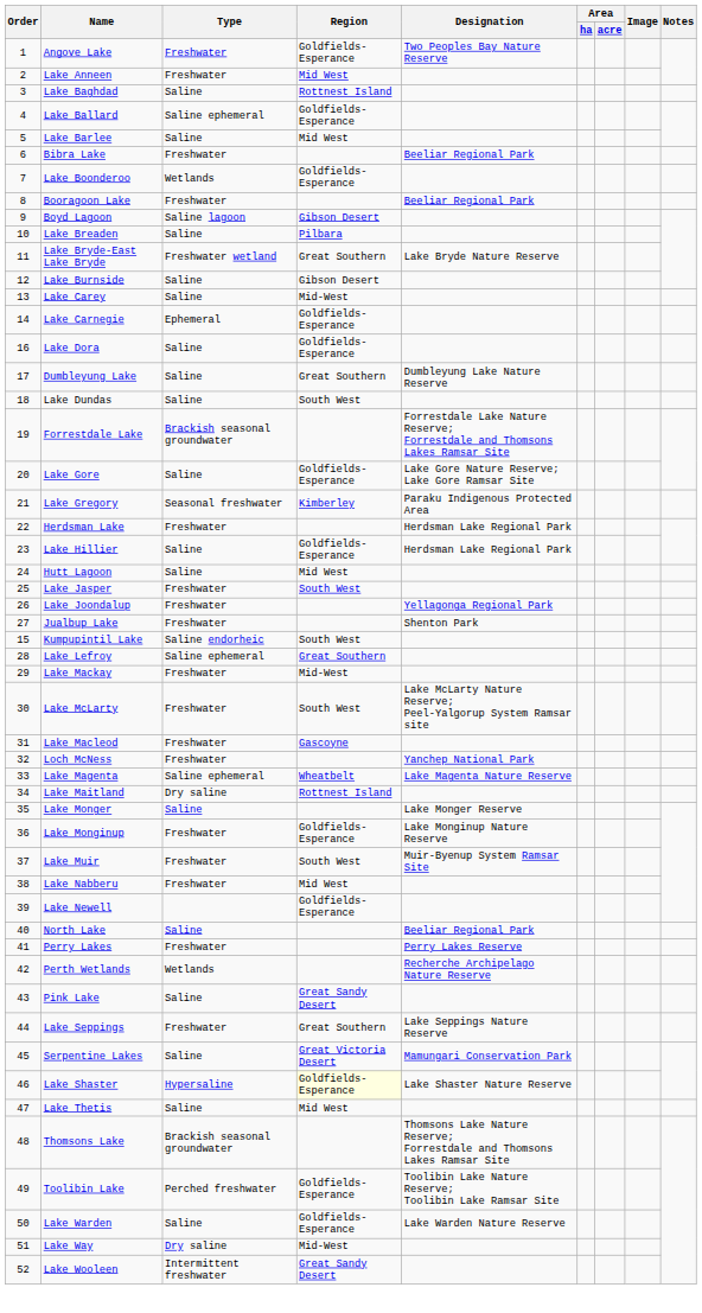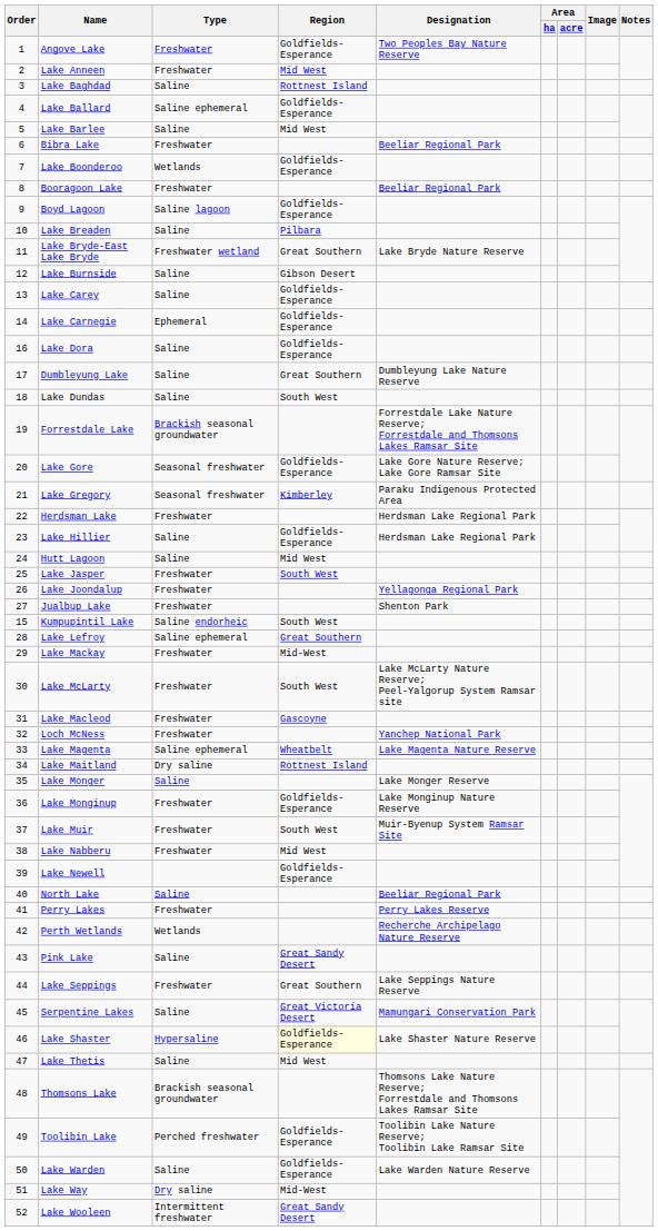 <table class="wikitable sortable">
 <tr>
 <th scope="col" rowspan=2>Order</th>
 <th scope="col" rowspan=2>Name</th>
 <th scope="col" rowspan=2>Type</th>
 <th scope="col" rowspan=2>Region</th>
 <th scope="col" rowspan=2>Designation</th>
 <th scope="col" colspan=2>Area</th>
 <th scope="col" rowspan=2>Image</th>
 <th scope="col" rowspan=2>Notes</th>
 </tr>
 <tr>
 <th scope="col"><a href='#'>ha</a></th>
 <th scope="col"><a href='#'>acre</a></th>
 </tr>
 <tr>
 <td align=center>1</td>
 <td><a href='#'>Angove Lake</a></td>
 <td><a href='#'>Freshwater</a></td>
 <td>Goldfields-Esperance</td>
 <td><a href='#'>Two Peoples Bay Nature Reserve</a></td>
 <td></td>
 <td></td>
 <td></td>
 </tr>
 <tr>
 <td align=center>2</td>
 <td><a href='#'>Lake Anneen</a></td>
 <td>Freshwater</td>
 <td><a href='#'>Mid West</a></td>
 <td></td>
 <td></td>
 <td></td>
 <td></td>
 </tr>
 <tr>
 <td align=center>3</td>
 <td><a href='#'>Lake Baghdad</a></td>
 <td>Saline</td>
 <td><a href='#'>Rottnest Island</a></td>
 <td></td>
 <td></td>
 <td></td>
 <td></td>
 <td></td>
 </tr>
 <tr>
 <td align=center>4</td>
 <td><a href='#'>Lake Ballard</a></td>
 <td>Saline ephemeral</td>
 <td>Goldfields-Esperance</td>
 <td></td>
 <td></td>
 <td></td>
 <td></td>
 </tr>
 <tr>
 <td align=center>5</td>
 <td><a href='#'>Lake Barlee</a></td>
 <td>Saline</td>
 <td>Mid West</td>
 <td></td>
 <td></td>
 <td></td>
 <td></td>
 </tr>
 <tr>
 <td align=center>6</td>
 <td><a href='#'>Bibra Lake</a></td>
 <td>Freshwater</td>
 <td></td>
 <td><a href='#'>Beeliar Regional Park</a></td>
 <td></td>
 <td></td>
 <td></td>
 <td></td>
 </tr>
 <tr>
 <td align=center>7</td>
 <td><a href='#'>Lake Boonderoo</a></td>
 <td>Wetlands</td>
 <td>Goldfields-Esperance</td>
 <td></td>
 <td></td>
 <td></td>
 <td></td>
 </tr>
 <tr>
 <td align=center>8</td>
 <td><a href='#'>Booragoon Lake</a></td>
 <td>Freshwater</td>
 <td></td>
 <td><a href='#'>Beeliar Regional Park</a></td>
 <td></td>
 <td></td>
 <td></td>
 <td></td>
 </tr>
 <tr>
 <td align=center>9</td>
 <td><a href='#'>Boyd Lagoon</a></td>
 <td>Saline <a href='#'>lagoon</a></td>
-<td><a href='#'>Gibson Desert</a></td>
+<td>Goldfields-Esperance</td>
 <td></td>
 <td></td>
 <td></td>
 <td></td>
 </tr>
 <tr>
 <td align=center>10</td>
 <td><a href='#'>Lake Breaden</a></td>
 <td>Saline</td>
 <td><a href='#'>Pilbara</a></td>
 <td></td>
 <td></td>
 <td></td>
 <td></td>
 </tr>
 <tr>
 <td align=center>11</td>
 <td><a href='#'>Lake Bryde-East Lake Bryde</a></td>
 <td>Freshwater <a href='#'>wetland</a></td>
 <td>Great Southern</td>
 <td>Lake Bryde Nature Reserve</td>
 <td></td>
 <td></td>
 <td></td>
 </tr>
 <tr>
 <td align=center>12</td>
 <td><a href='#'>Lake Burnside</a></td>
 <td>Saline</td>
 <td>Gibson Desert</td>
 <td></td>
 <td></td>
 <td></td>
 <td></td>
 </tr>
 <tr>
 <td align=center>13</td>
 <td><a href='#'>Lake Carey</a></td>
 <td>Saline</td>
-<td>Mid-West</td>
+<td>Goldfields-Esperance</td>
 <td></td>
 <td></td>
 <td></td>
 <td></td>
 <td></td>
 </tr>
 <tr>
 <td align=center>14</td>
 <td><a href='#'>Lake Carnegie</a></td>
 <td>Ephemeral</td>
 <td>Goldfields-Esperance</td>
 <td></td>
 <td></td>
 <td></td>
 <td></td>
 </tr>
 <tr>
 <td align=center>16</td>
 <td><a href='#'>Lake Dora</a></td>
 <td>Saline</td>
 <td>Goldfields-Esperance</td>
 <td></td>
 <td></td>
 <td></td>
 <td></td>
 <td></td>
 </tr>
 <tr>
 <td align=center>17</td>
 <td><a href='#'>Dumbleyung Lake</a></td>
 <td>Saline</td>
 <td>Great Southern</td>
 <td>Dumbleyung Lake Nature Reserve</td>
 <td></td>
 <td></td>
 <td></td>
 </tr>
 <tr>
 <td align=center>18</td>
 <td>Lake Dundas</td>
 <td>Saline</td>
 <td>South West</td>
 <td></td>
 <td></td>
 <td></td>
 <td></td>
 <td></td>
 </tr>
 <tr>
 <td align=center>19</td>
 <td><a href='#'>Forrestdale Lake</a></td>
 <td><a href='#'>Brackish</a> seasonal groundwater</td>
 <td></td>
 <td>Forrestdale Lake Nature Reserve;<br><a href='#'>Forrestdale and Thomsons Lakes Ramsar Site</a></td>
 <td></td>
 <td></td>
 <td></td>
 </tr>
 <tr>
 <td align=center>20</td>
 <td><a href='#'>Lake Gore</a></td>
-<td>Saline</td>
+<td>Seasonal freshwater</td>
 <td>Goldfields-Esperance</td>
 <td>Lake Gore Nature Reserve;<br>Lake Gore Ramsar Site</td>
 <td></td>
 <td></td>
 <td></td>
 </tr>
 <tr>
 <td align=center>21</td>
 <td><a href='#'>Lake Gregory</a></td>
 <td>Seasonal freshwater</td>
 <td><a href='#'>Kimberley</a></td>
 <td>Paraku Indigenous Protected Area</td>
 <td></td>
 <td></td>
 <td></td>
 <td></td>
 </tr>
 <tr>
 <td align=center>22</td>
 <td><a href='#'>Herdsman Lake</a></td>
 <td>Freshwater</td>
 <td></td>
 <td>Herdsman Lake Regional Park</td>
 <td></td>
 <td></td>
 <td></td>
 </tr>
 <tr>
 <td align=center>23</td>
 <td><a href='#'>Lake Hillier</a></td>
 <td>Saline</td>
 <td>Goldfields-Esperance</td>
 <td>Herdsman Lake Regional Park</td>
 <td></td>
 <td></td>
 <td></td>
 </tr>
 <tr>
 <td align=center>24</td>
 <td><a href='#'>Hutt Lagoon</a></td>
 <td>Saline</td>
 <td>Mid West</td>
 <td></td>
 <td></td>
 <td></td>
 <td></td>
 <td></td>
 </tr>
 <tr>
 <td align=center>25</td>
 <td><a href='#'>Lake Jasper</a></td>
 <td>Freshwater</td>
 <td><a href='#'>South West</a></td>
 <td></td>
 <td></td>
 <td></td>
 <td></td>
 </tr>
 <tr>
 <td align=center>26</td>
 <td><a href='#'>Lake Joondalup</a></td>
 <td>Freshwater</td>
 <td></td>
 <td><a href='#'>Yellagonga Regional Park</a></td>
 <td></td>
 <td></td>
 <td></td>
 <td></td>
 </tr>
 <tr>
 <td align=center>27</td>
 <td><a href='#'>Jualbup Lake</a></td>
 <td>Freshwater</td>
 <td></td>
 <td>Shenton Park</td>
 <td></td>
 <td></td>
 <td></td>
 <td></td>
 </tr>
 <tr>
 <td align=center>15</td>
 <td><a href='#'>Kumpupintil Lake</a></td>
 <td>Saline <a href='#'>endorheic</a></td>
 <td>South West</td>
 <td></td>
 <td></td>
 <td></td>
 <td></td>
 </tr>
 <tr>
 <td align=center>28</td>
 <td><a href='#'>Lake Lefroy</a></td>
 <td>Saline ephemeral</td>
 <td><a href='#'>Great Southern</a></td>
 <td></td>
 <td></td>
 <td></td>
 <td></td>
 <td></td>
 </tr>
 <tr>
 <td align=center>29</td>
 <td><a href='#'>Lake Mackay</a></td>
 <td>Freshwater</td>
 <td>Mid-West</td>
 <td></td>
 <td></td>
 <td></td>
 <td></td>
 </tr>
 <tr>
 <td align=center>30</td>
 <td><a href='#'>Lake McLarty</a></td>
 <td>Freshwater</td>
 <td>South West</td>
 <td>Lake McLarty Nature Reserve;<br>Peel-Yalgorup System Ramsar site</td>
 <td></td>
 <td></td>
 <td></td>
 <td></td>
 </tr>
 <tr>
 <td align=center>31</td>
 <td><a href='#'>Lake Macleod</a></td>
 <td>Freshwater</td>
 <td><a href='#'>Gascoyne</a></td>
 <td></td>
 <td></td>
 <td></td>
 <td></td>
 </tr>
 <tr>
 <td align=center>32</td>
 <td><a href='#'>Loch McNess</a></td>
 <td>Freshwater</td>
 <td></td>
 <td><a href='#'>Yanchep National Park</a></td>
 <td></td>
 <td></td>
 <td></td>
 <td></td>
 </tr>
 <tr>
 <td align=center>33</td>
 <td><a href='#'>Lake Magenta</a></td>
 <td>Saline ephemeral</td>
 <td><a href='#'>Wheatbelt</a></td>
 <td><a href='#'>Lake Magenta Nature Reserve</a></td>
 <td></td>
 <td></td>
 <td></td>
 </tr>
 <tr>
 <td align=center>34</td>
 <td><a href='#'>Lake Maitland</a></td>
 <td>Dry saline</td>
 <td><a href='#'>Rottnest Island</a></td>
 <td></td>
 <td></td>
 <td></td>
 <td></td>
 <td></td>
 </tr>
 <tr>
 <td align=center>35</td>
 <td><a href='#'>Lake Monger</a></td>
 <td><a href='#'>Saline</a></td>
 <td></td>
 <td>Lake Monger Reserve</td>
 <td></td>
 <td></td>
 <td></td>
 </tr>
 <tr>
 <td align=center>36</td>
 <td><a href='#'>Lake Monginup</a></td>
 <td>Freshwater</td>
 <td>Goldfields-Esperance</td>
 <td>Lake Monginup Nature Reserve</td>
 <td></td>
 <td></td>
 <td></td>
 </tr>
 <tr>
 <td align=center>37</td>
 <td><a href='#'>Lake Muir</a></td>
 <td>Freshwater</td>
 <td>South West</td>
 <td>Muir-Byenup System <a href='#'>Ramsar Site</a></td>
 <td></td>
 <td></td>
 <td></td>
 </tr>
 <tr>
 <td align=center>38</td>
 <td><a href='#'>Lake Nabberu</a></td>
 <td>Freshwater</td>
 <td>Mid West</td>
 <td></td>
 <td></td>
 <td></td>
 <td></td>
 </tr>
 <tr>
 <td align=center>39</td>
 <td><a href='#'>Lake Newell</a></td>
 <td></td>
 <td>Goldfields-Esperance</td>
 <td></td>
 <td></td>
 <td></td>
 <td></td>
 </tr>
 <tr>
 <td align=center>40</td>
 <td><a href='#'>North Lake</a></td>
 <td><a href='#'>Saline</a></td>
 <td></td>
 <td><a href='#'>Beeliar Regional Park</a></td>
 <td></td>
 <td></td>
 <td></td>
 <td></td>
 </tr>
 <tr>
 <td align=center>41</td>
 <td><a href='#'>Perry Lakes</a></td>
 <td>Freshwater</td>
 <td></td>
 <td><a href='#'>Perry Lakes Reserve</a></td>
 <td></td>
 <td></td>
 <td></td>
 </tr>
 <tr>
 <td align=center>42</td>
 <td><a href='#'>Perth Wetlands</a></td>
 <td>Wetlands</td>
 <td></td>
 <td><a href='#'>Recherche Archipelago Nature Reserve</a></td>
 <td></td>
 <td></td>
 <td></td>
 <td></td>
 </tr>
 <tr>
 <td align=center>43</td>
 <td><a href='#'>Pink Lake</a></td>
 <td>Saline</td>
 <td><a href='#'>Great Sandy Desert</a></td>
 <td></td>
 <td></td>
 <td></td>
 <td></td>
 </tr>
 <tr>
 <td align=center>44</td>
 <td><a href='#'>Lake Seppings</a></td>
 <td>Freshwater</td>
 <td>Great Southern</td>
 <td>Lake Seppings Nature Reserve</td>
 <td></td>
 <td></td>
 <td></td>
 <td></td>
 </tr>
 <tr>
 <td align=center>45</td>
 <td><a href='#'>Serpentine Lakes</a></td>
 <td>Saline</td>
 <td><a href='#'>Great Victoria Desert</a></td>
 <td><a href='#'>Mamungari Conservation Park</a></td>
 <td></td>
 <td></td>
 <td></td>
 </tr>
 <tr>
 <td align=center>46</td>
 <td><a href='#'>Lake Shaster</a></td>
 <td><a href='#'>Hypersaline</a></td>
 <td style="background: lightyellow;">Goldfields-Esperance</td>
 <td>Lake Shaster Nature Reserve</td>
 <td></td>
 <td></td>
 <td></td>
 </tr>
 <tr>
 <td align=center>47</td>
 <td><a href='#'>Lake Thetis</a></td>
 <td>Saline</td>
 <td>Mid West</td>
 <td></td>
 <td></td>
 <td></td>
 <td></td>
 <td></td>
 </tr>
 <tr>
 <td align=center>48</td>
 <td><a href='#'>Thomsons Lake</a></td>
 <td>Brackish seasonal groundwater</td>
 <td></td>
 <td>Thomsons Lake Nature Reserve;<br>Forrestdale and Thomsons Lakes Ramsar Site</td>
 <td></td>
 <td></td>
 <td></td>
 </tr>
 <tr>
 <td align=center>49</td>
 <td><a href='#'>Toolibin Lake</a></td>
 <td>Perched freshwater</td>
 <td>Goldfields-Esperance</td>
 <td>Toolibin Lake Nature Reserve;<br>Toolibin Lake Ramsar Site</td>
 <td></td>
 <td></td>
 <td></td>
 </tr>
 <tr>
 <td align=center>50</td>
 <td><a href='#'>Lake Warden</a></td>
 <td>Saline</td>
 <td>Goldfields-Esperance</td>
 <td>Lake Warden Nature Reserve</td>
 <td></td>
 <td></td>
 <td></td>
 </tr>
 <tr>
 <td align=center>51</td>
 <td><a href='#'>Lake Way</a></td>
 <td><a href='#'>Dry</a> saline</td>
 <td>Mid-West</td>
 <td></td>
 <td></td>
 <td></td>
 <td></td>
 </tr>
 <tr>
 <td align=center>52</td>
 <td><a href='#'>Lake Wooleen</a></td>
 <td>Intermittent freshwater</td>
 <td><a href='#'>Great Sandy Desert</a></td>
 <td></td>
 <td></td>
 <td></td>
 <td></td>
 </tr>
 </table>
